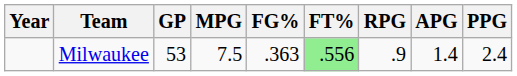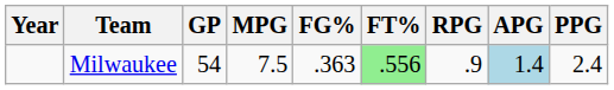 <table class="wikitable sortable" style="font-size:95%; text-align:right;">
 <tr>
 <th>Year</th>
 <th>Team</th>
 <th>GP</th>
 <th>MPG</th>
 <th>FG%</th>
 <th>FT%</th>
 <th>RPG</th>
 <th>APG</th>
 <th>PPG</th>
 </tr>
 <tr>
 <td style="text-align:left;"></td>
 <td style="text-align:left;"><a href='#'>Milwaukee</a></td>
-<td>53</td>
+<td>54</td>
 <td>7.5</td>
 <td>.363</td>
 <td style="background: lightgreen;">.556</td>
 <td>.9</td>
-<td>1.4</td>
+<td style="background: lightblue;">1.4</td>
 <td>2.4</td>
 </tr>
 </table>
